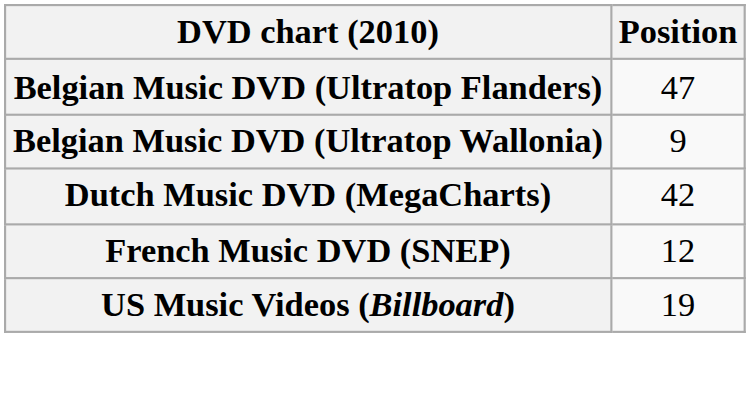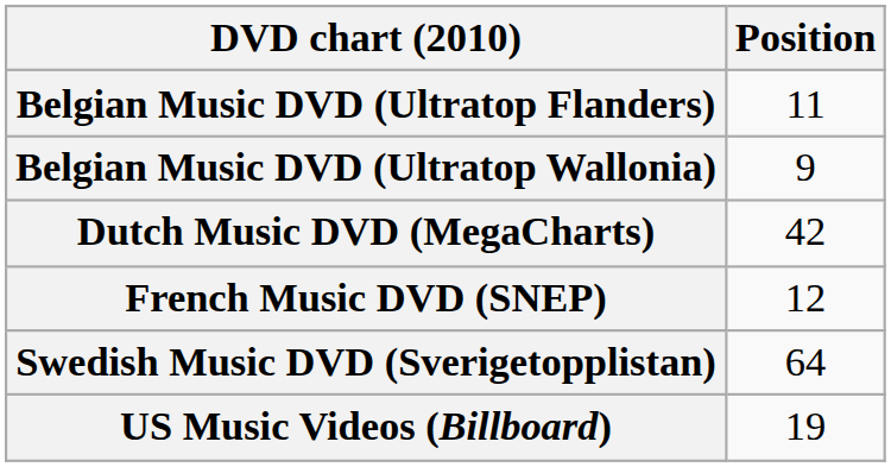 <table class="wikitable sortable plainrowheaders" style="text-align:center">
 <tr>
 <th scope="col">DVD chart (2010)</th>
 <th scope="col">Position</th>
 </tr>
 <tr>
 <th scope="row">Belgian Music DVD (Ultratop Flanders)</th>
-<td>47</td>
+<td>11</td>
 </tr>
 <tr>
 <th scope="row">Belgian Music DVD (Ultratop Wallonia)</th>
 <td>9</td>
 </tr>
 <tr>
 <th scope="row">Dutch Music DVD (MegaCharts)</th>
 <td>42</td>
 </tr>
 <tr>
 <th scope="row">French Music DVD (SNEP)</th>
 <td>12</td>
 </tr>
 <tr>
+<th scope="row">Swedish Music DVD (Sverigetopplistan)</th>
+<td>64</td>
+</tr>
+<tr>
 <th scope="row">US Music Videos (<em>Billboard</em>)</th>
 <td>19</td>
 </tr>
 </table>
